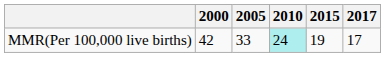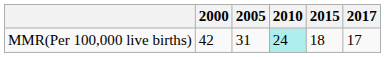 <table class="wikitable">
 <tr>
 <th></th>
 <th>2000</th>
 <th>2005</th>
 <th>2010</th>
 <th>2015</th>
 <th>2017</th>
 </tr>
 <tr>
 <td>MMR(Per 100,000 live births)</td>
 <td>42</td>
-<td>33</td>
+<td>31</td>
 <td style="background: paleturquoise;">24</td>
-<td>19</td>
+<td>18</td>
 <td>17</td>
 </tr>
 </table>
